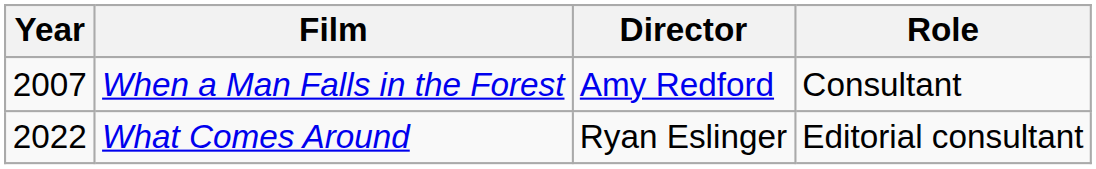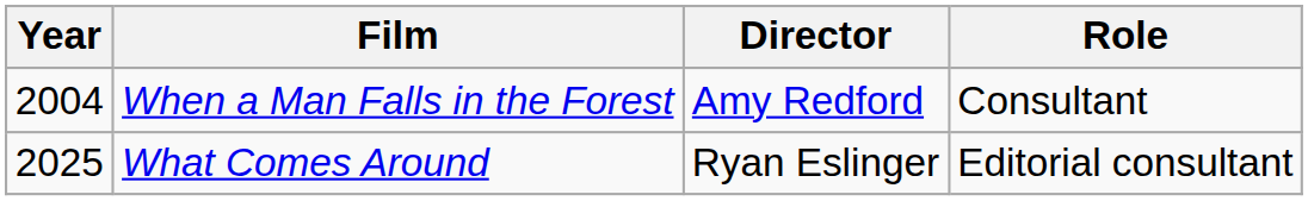 <table class="wikitable">
 <tr>
 <th>Year</th>
 <th>Film</th>
 <th>Director</th>
 <th>Role</th>
 </tr>
 <tr>
-<td>2007</td>
+<td>2004</td>
 <td><em><a href='#'>When a Man Falls in the Forest</a></em></td>
 <td><a href='#'>Amy Redford</a></td>
 <td>Consultant</td>
 </tr>
 <tr>
-<td>2022</td>
+<td>2025</td>
 <td><em><a href='#'>What Comes Around</a></em></td>
 <td>Ryan Eslinger</td>
 <td>Editorial consultant</td>
 </tr>
 </table>
